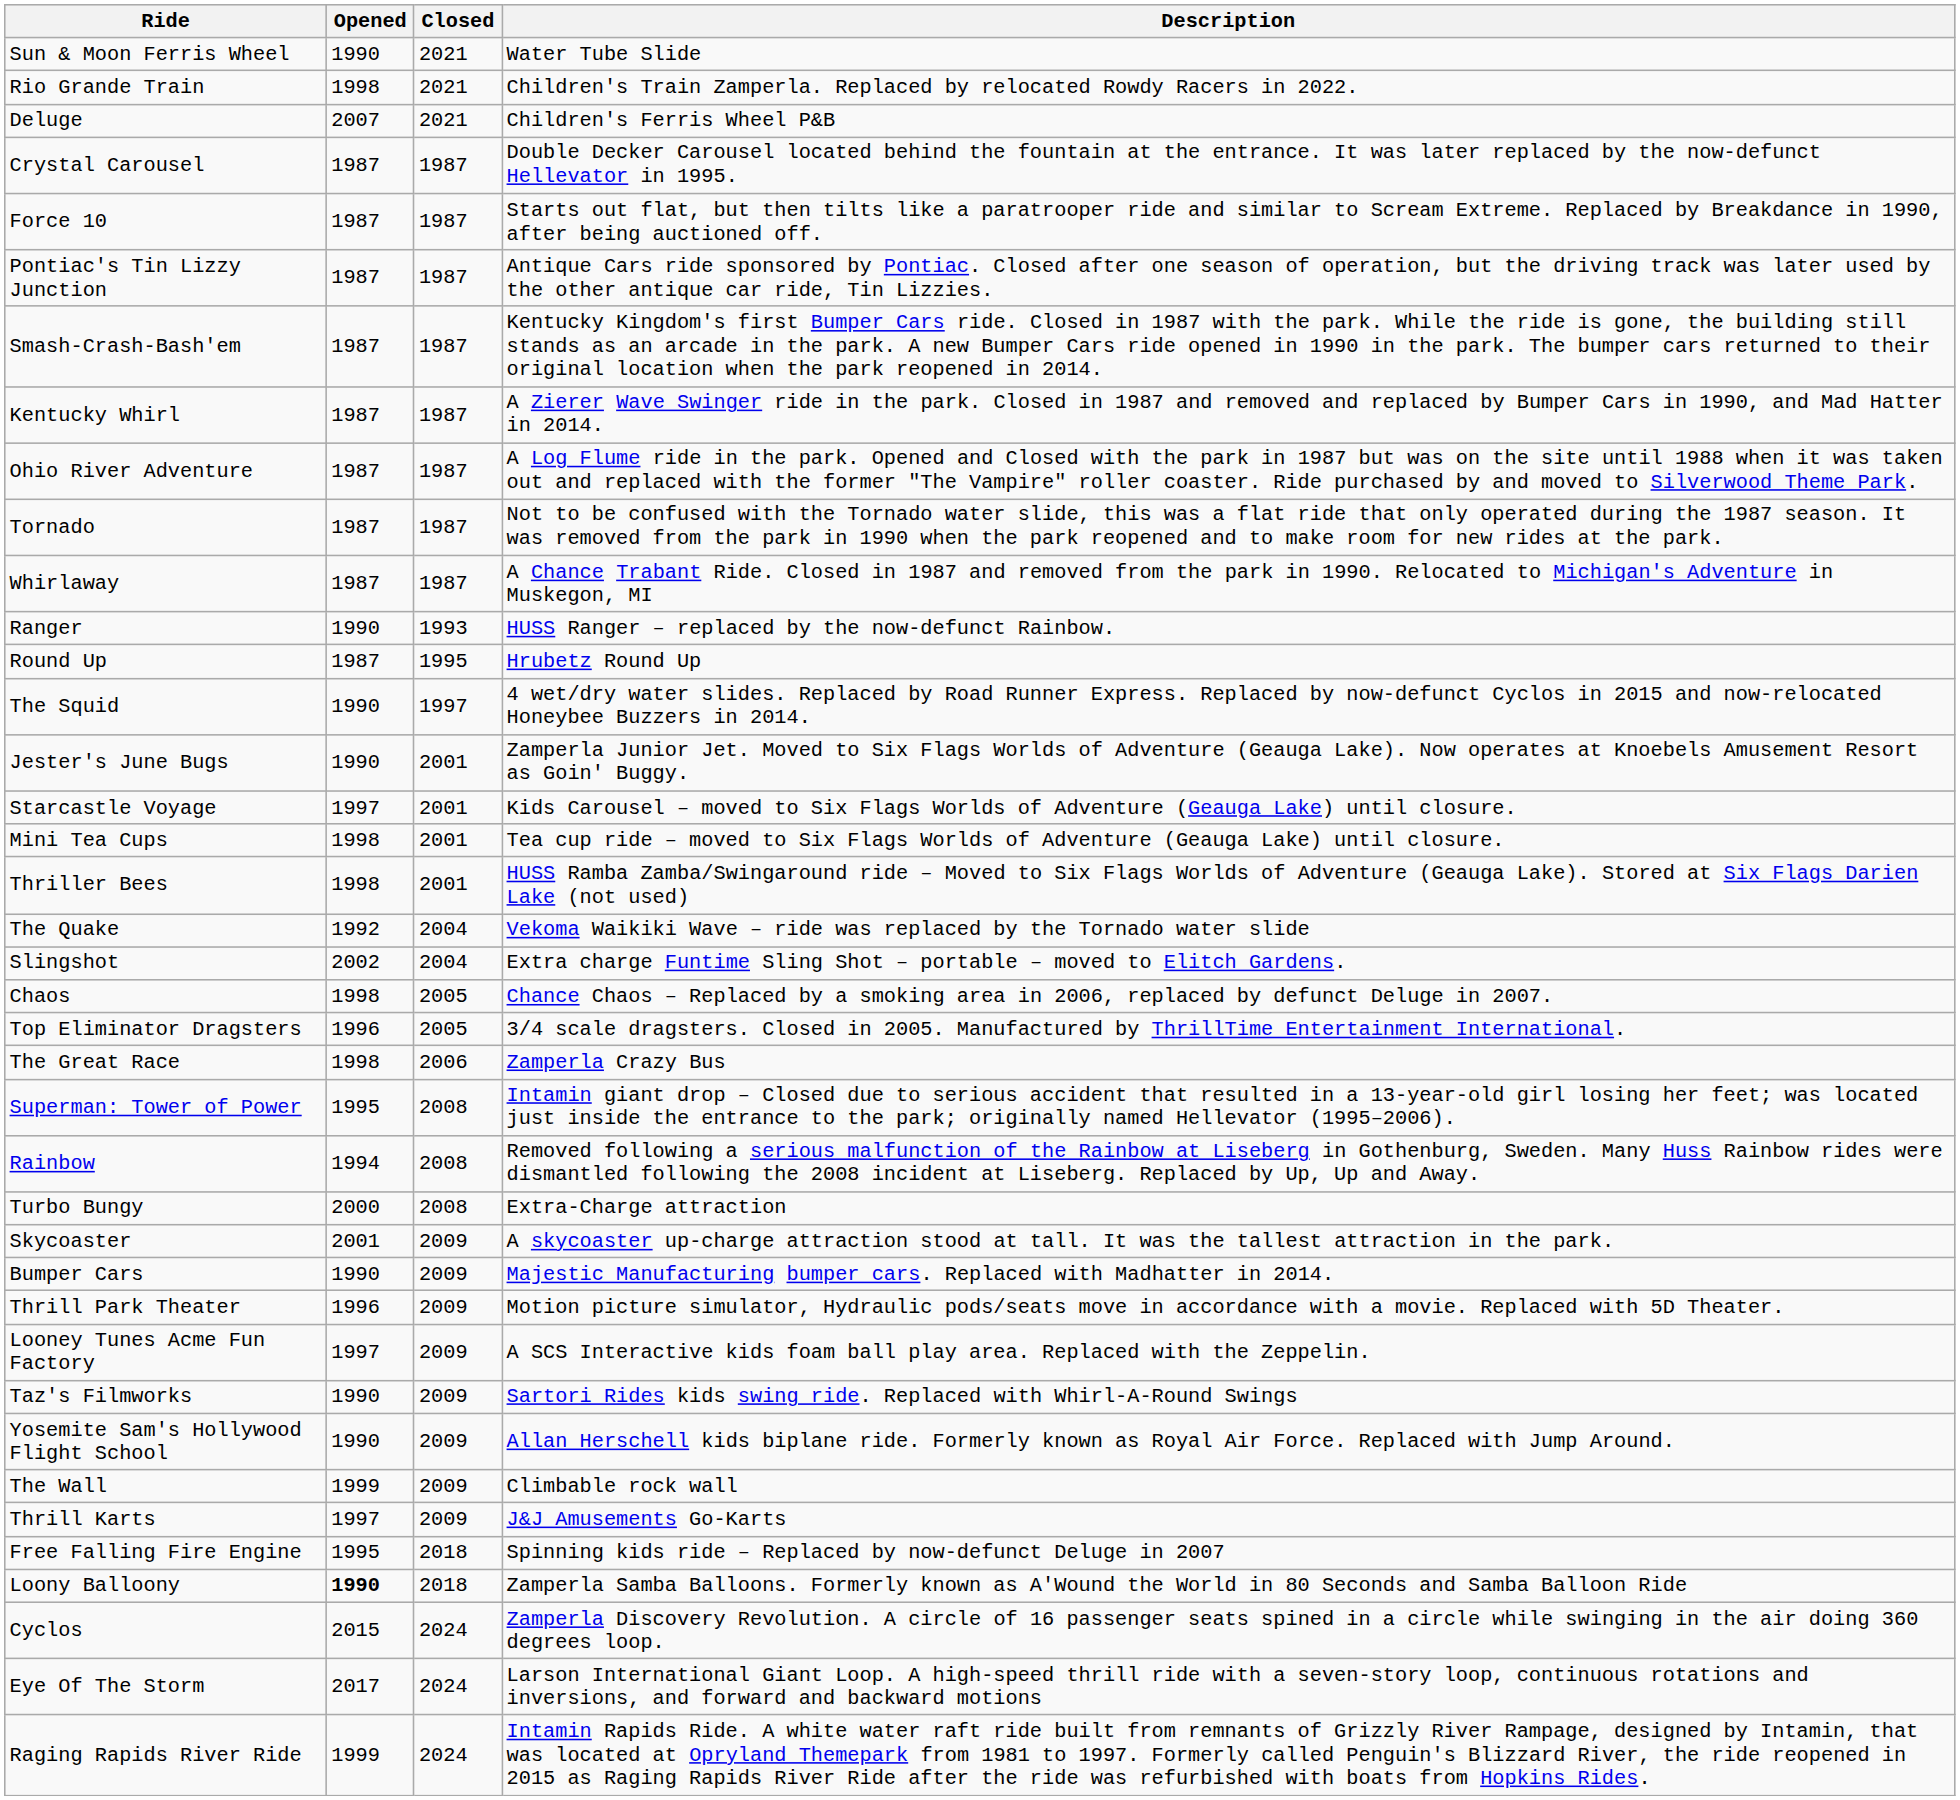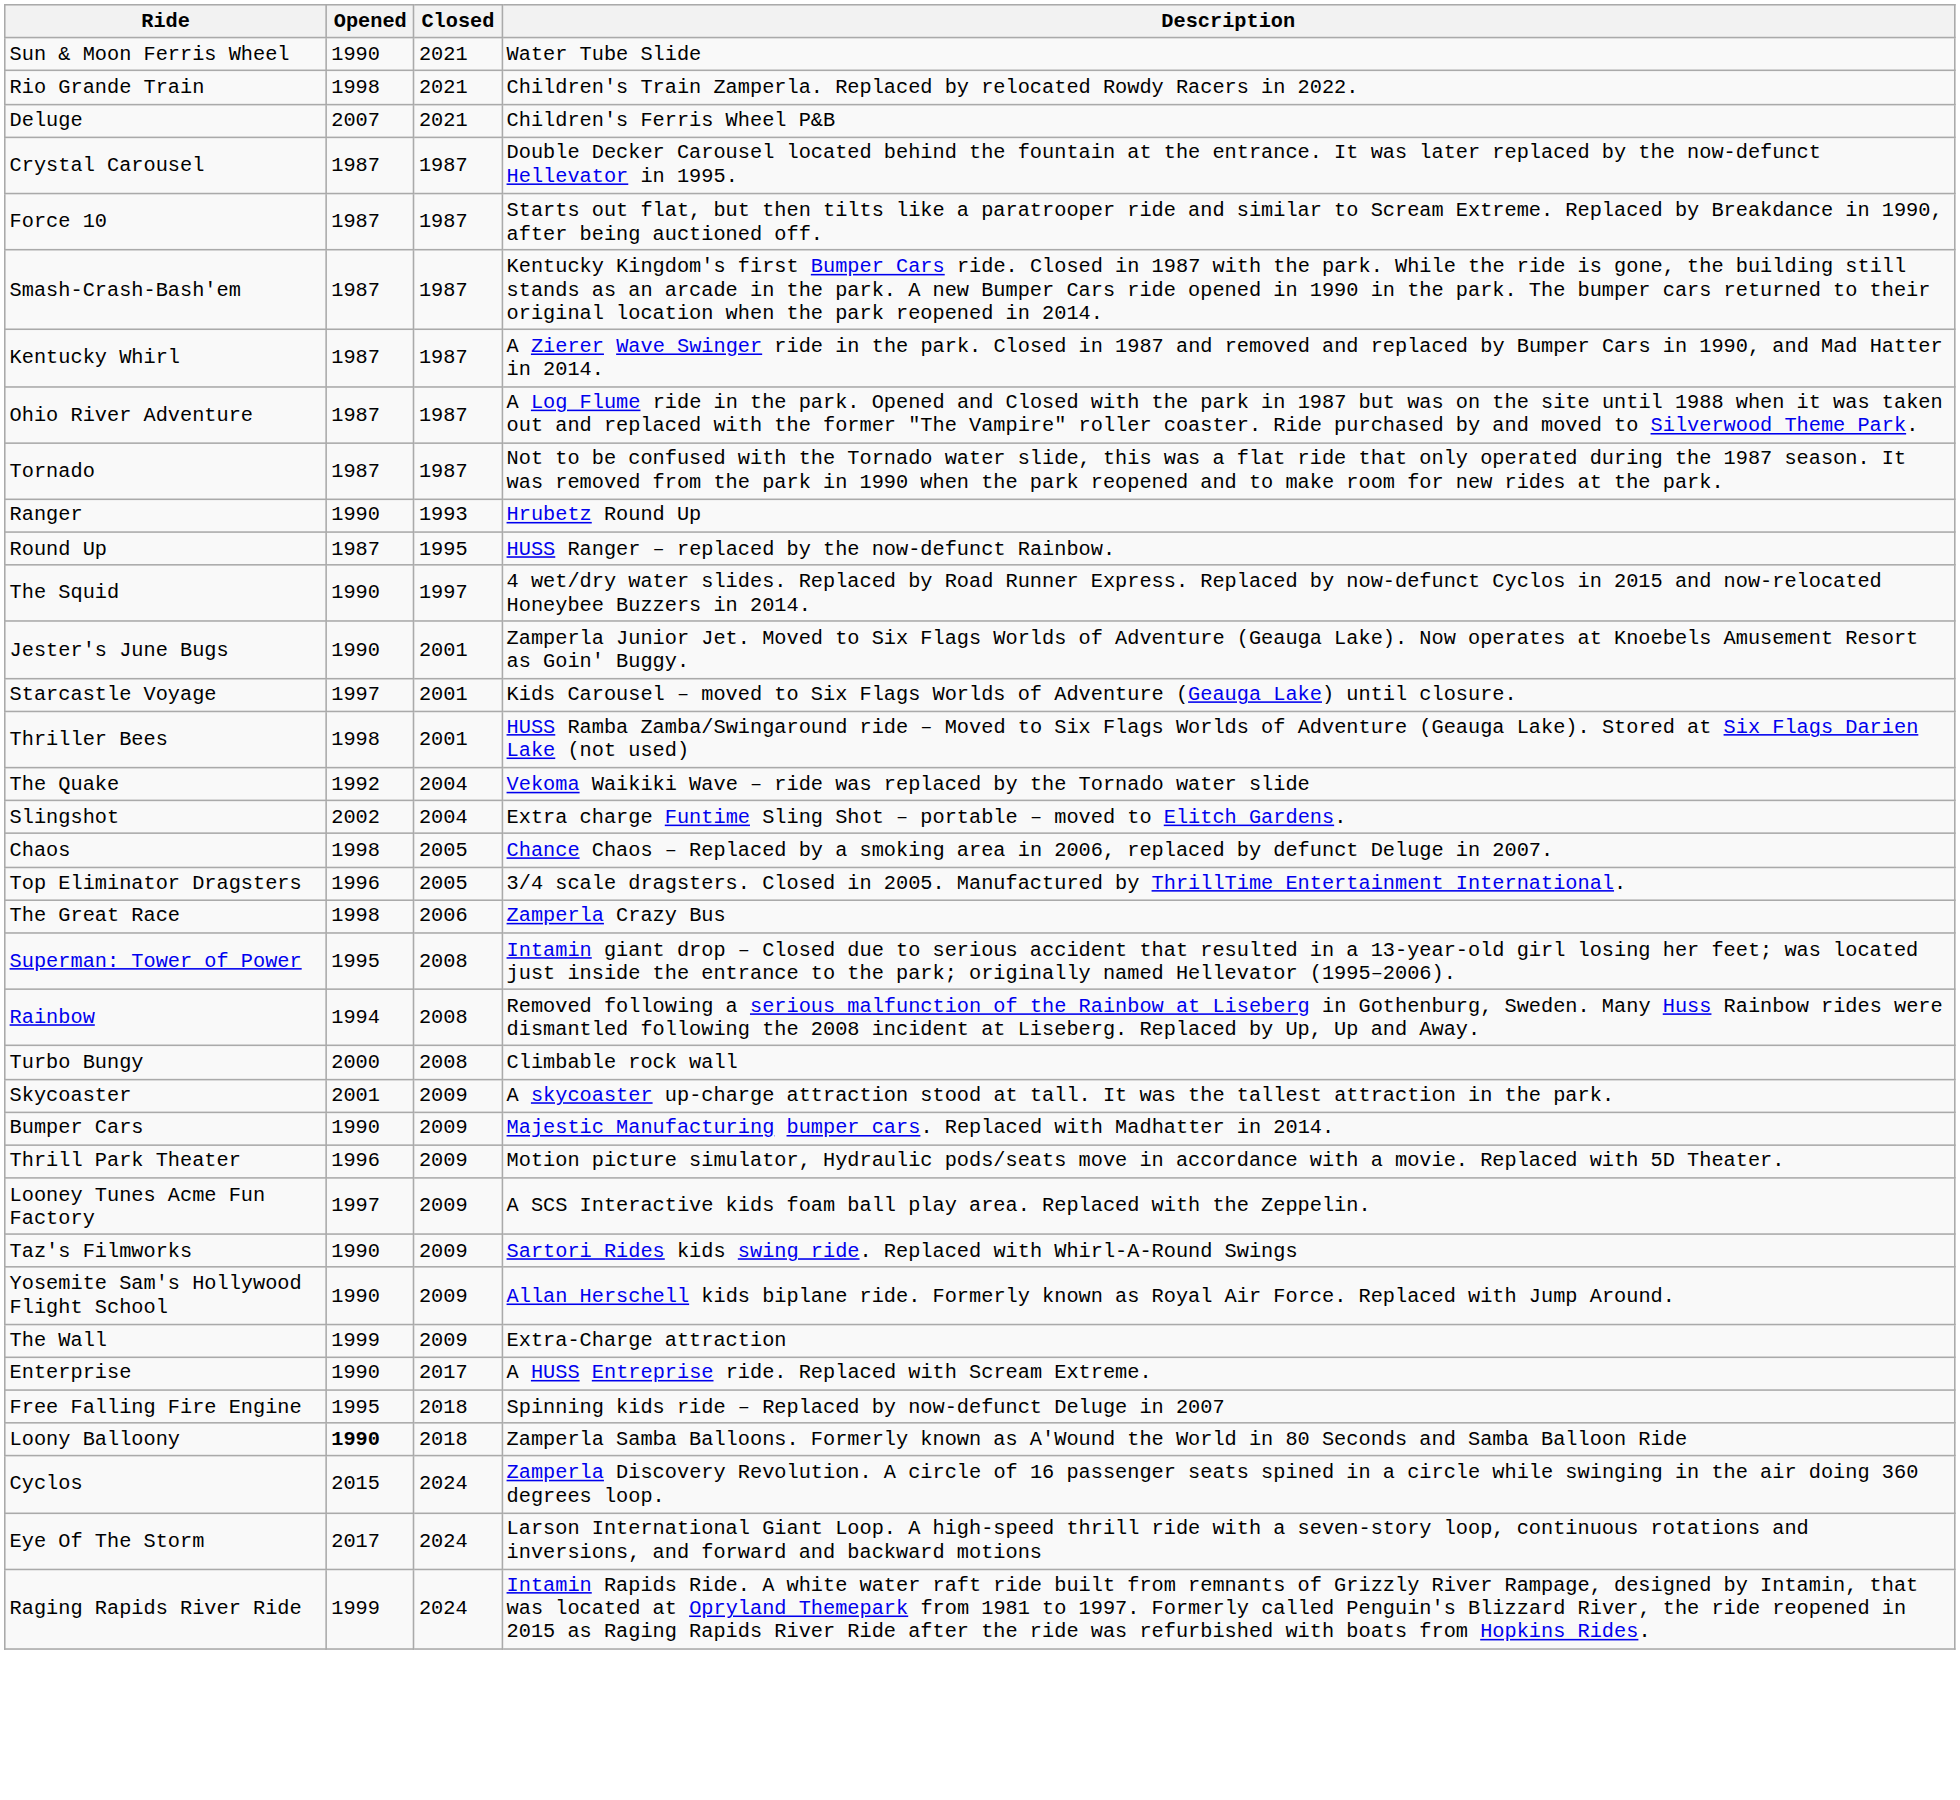 <table class="wikitable sortable">
 <tr>
 <th style="width:200px">Ride</th>
 <th style="width:50px">Opened</th>
 <th style="width:50px">Closed</th>
 <th>Description</th>
 </tr>
 <tr>
 <td>Sun & Moon Ferris Wheel</td>
 <td>1990</td>
 <td>2021</td>
 <td>Water Tube Slide</td>
 </tr>
 <tr>
 <td>Rio Grande Train</td>
 <td>1998</td>
 <td>2021</td>
 <td>Children's Train Zamperla. Replaced by relocated Rowdy Racers in 2022.</td>
 </tr>
 <tr>
 <td>Deluge</td>
 <td>2007</td>
 <td>2021</td>
 <td>Children's Ferris Wheel P&B</td>
 </tr>
 <tr>
 <td>Crystal Carousel</td>
 <td>1987</td>
 <td>1987</td>
 <td>Double Decker Carousel located behind the fountain at the entrance. It was later replaced by the now-defunct <a href='#'>Hellevator</a> in 1995.</td>
 </tr>
 <tr>
 <td>Force 10</td>
 <td>1987</td>
 <td>1987</td>
 <td>Starts out flat, but then tilts like a paratrooper ride and similar to Scream Extreme. Replaced by Breakdance in 1990, after being auctioned off.</td>
 </tr>
 <tr>
-<td>Pontiac's Tin Lizzy Junction</td>
-<td>1987</td>
-<td>1987</td>
-<td>Antique Cars ride sponsored by <a href='#'>Pontiac</a>. Closed after one season of operation, but the driving track was later used by the other antique car ride, Tin Lizzies.</td>
-</tr>
-<tr>
 <td>Smash-Crash-Bash'em</td>
 <td>1987</td>
 <td>1987</td>
 <td>Kentucky Kingdom's first <a href='#'>Bumper Cars</a> ride. Closed in 1987 with the park. While the ride is gone, the building still stands as an arcade in the park. A new Bumper Cars ride opened in 1990 in the park. The bumper cars returned to their original location when the park reopened in 2014.</td>
 </tr>
 <tr>
 <td>Kentucky Whirl</td>
 <td>1987</td>
 <td>1987</td>
 <td>A <a href='#'>Zierer</a> <a href='#'>Wave Swinger</a> ride in the park. Closed in 1987 and removed and replaced by Bumper Cars in 1990, and Mad Hatter in 2014.</td>
 </tr>
 <tr>
 <td>Ohio River Adventure</td>
 <td>1987</td>
 <td>1987</td>
 <td>A <a href='#'>Log Flume</a> ride in the park. Opened and Closed with the park in 1987 but was on the site until 1988 when it was taken out and replaced with the former "The Vampire" roller coaster. Ride purchased by and moved to <a href='#'>Silverwood Theme Park</a>.</td>
 </tr>
 <tr>
 <td>Tornado</td>
 <td>1987</td>
 <td>1987</td>
 <td>Not to be confused with the Tornado water slide, this was a flat ride that only operated during the 1987 season. It was removed from the park in 1990 when the park reopened and to make room for new rides at the park.</td>
 </tr>
 <tr>
-<td>Whirlaway</td>
-<td>1987</td>
-<td>1987</td>
-<td>A <a href='#'>Chance</a> <a href='#'>Trabant</a> Ride. Closed in 1987 and removed from the park in 1990. Relocated to <a href='#'>Michigan's Adventure</a> in Muskegon, MI</td>
-</tr>
-<tr>
 <td>Ranger</td>
 <td>1990</td>
 <td>1993</td>
-<td><a href='#'>HUSS</a> Ranger – replaced by the now-defunct Rainbow.</td>
+<td><a href='#'>Hrubetz</a> Round Up</td>
 </tr>
 <tr>
 <td>Round Up</td>
 <td>1987</td>
 <td>1995</td>
-<td><a href='#'>Hrubetz</a> Round Up</td>
+<td><a href='#'>HUSS</a> Ranger – replaced by the now-defunct Rainbow.</td>
 </tr>
 <tr>
 <td>The Squid</td>
 <td>1990</td>
 <td>1997</td>
 <td>4 wet/dry water slides. Replaced by Road Runner Express. Replaced by now-defunct Cyclos in 2015 and now-relocated Honeybee Buzzers in 2014.</td>
 </tr>
 <tr>
 <td>Jester's June Bugs</td>
 <td>1990</td>
 <td>2001</td>
 <td>Zamperla Junior Jet. Moved to Six Flags Worlds of Adventure (Geauga Lake). Now operates at Knoebels Amusement Resort as Goin' Buggy.</td>
 </tr>
 <tr>
 <td>Starcastle Voyage</td>
 <td>1997</td>
 <td>2001</td>
 <td>Kids Carousel – moved to Six Flags Worlds of Adventure (<a href='#'>Geauga Lake</a>) until closure.</td>
-</tr>
-<tr>
-<td>Mini Tea Cups</td>
-<td>1998</td>
-<td>2001</td>
-<td>Tea cup ride – moved to Six Flags Worlds of Adventure (Geauga Lake) until closure.</td>
 </tr>
 <tr>
 <td>Thriller Bees</td>
 <td>1998</td>
 <td>2001</td>
 <td><a href='#'>HUSS</a> Ramba Zamba/Swingaround ride – Moved to Six Flags Worlds of Adventure (Geauga Lake). Stored at <a href='#'>Six Flags Darien Lake</a> (not used)</td>
 </tr>
 <tr>
 <td>The Quake</td>
 <td>1992</td>
 <td>2004</td>
 <td><a href='#'>Vekoma</a> Waikiki Wave – ride was replaced by the Tornado water slide</td>
 </tr>
 <tr>
 <td>Slingshot</td>
 <td>2002</td>
 <td>2004</td>
 <td>Extra charge <a href='#'>Funtime</a> Sling Shot – portable – moved to <a href='#'>Elitch Gardens</a>.</td>
 </tr>
 <tr>
 <td>Chaos</td>
 <td>1998</td>
 <td>2005</td>
 <td><a href='#'>Chance</a> Chaos – Replaced by a smoking area in 2006, replaced by defunct Deluge in 2007.</td>
 </tr>
 <tr>
 <td>Top Eliminator Dragsters</td>
 <td>1996</td>
 <td>2005</td>
 <td>3/4 scale dragsters. Closed in 2005. Manufactured by <a href='#'>ThrillTime Entertainment International</a>.</td>
 </tr>
 <tr>
 <td>The Great Race</td>
 <td>1998</td>
 <td>2006</td>
 <td><a href='#'>Zamperla</a> Crazy Bus</td>
 </tr>
 <tr>
 <td><a href='#'>Superman: Tower of Power</a></td>
 <td>1995</td>
 <td>2008</td>
 <td><a href='#'>Intamin</a>  giant drop – Closed due to serious accident that resulted in a 13-year-old girl losing her feet; was located just inside the entrance to the park; originally named Hellevator (1995–2006).</td>
 </tr>
 <tr>
 <td><a href='#'>Rainbow</a></td>
 <td>1994</td>
 <td>2008</td>
 <td>Removed following a <a href='#'>serious malfunction of the Rainbow at Liseberg</a> in Gothenburg, Sweden. Many <a href='#'>Huss</a> Rainbow rides were dismantled following the 2008 incident at Liseberg. Replaced by Up, Up and Away.</td>
 </tr>
 <tr>
 <td>Turbo Bungy</td>
 <td>2000</td>
 <td>2008</td>
-<td>Extra-Charge attraction</td>
+<td>Climbable rock wall</td>
 </tr>
 <tr>
 <td>Skycoaster</td>
 <td>2001</td>
 <td>2009</td>
 <td>A <a href='#'>skycoaster</a> up-charge attraction stood at  tall. It was the tallest attraction in the park.</td>
 </tr>
 <tr>
 <td>Bumper Cars</td>
 <td>1990</td>
 <td>2009</td>
 <td><a href='#'>Majestic Manufacturing</a> <a href='#'>bumper cars</a>. Replaced with Madhatter in 2014.</td>
 </tr>
 <tr>
 <td>Thrill Park Theater</td>
 <td>1996</td>
 <td>2009</td>
 <td>Motion picture simulator, Hydraulic pods/seats move in accordance with a movie. Replaced with 5D Theater.</td>
 </tr>
 <tr>
 <td>Looney Tunes Acme Fun Factory</td>
 <td>1997</td>
 <td>2009</td>
 <td>A SCS Interactive kids foam ball play area. Replaced with the Zeppelin.</td>
 </tr>
 <tr>
 <td>Taz's Filmworks</td>
 <td>1990</td>
 <td>2009</td>
 <td><a href='#'>Sartori Rides</a> kids <a href='#'>swing ride</a>. Replaced with Whirl-A-Round Swings</td>
 </tr>
 <tr>
 <td>Yosemite Sam's Hollywood Flight School</td>
 <td>1990</td>
 <td>2009</td>
 <td><a href='#'>Allan Herschell</a> kids biplane ride. Formerly known as Royal Air Force. Replaced with Jump Around.</td>
 </tr>
 <tr>
 <td>The Wall</td>
 <td>1999</td>
 <td>2009</td>
-<td>Climbable rock wall</td>
+<td>Extra-Charge attraction</td>
 </tr>
 <tr>
-<td>Thrill Karts</td>
-<td>1997</td>
-<td>2009</td>
-<td><a href='#'>J&J Amusements</a> Go-Karts</td>
+<td>Enterprise</td>
+<td>1990</td>
+<td>2017</td>
+<td>A <a href='#'>HUSS</a> <a href='#'>Entreprise</a> ride. Replaced with Scream Extreme.</td>
 </tr>
 <tr>
 <td>Free Falling Fire Engine</td>
 <td>1995</td>
 <td>2018</td>
 <td>Spinning kids ride – Replaced by now-defunct Deluge in 2007</td>
 </tr>
 <tr>
 <td>Loony Balloony</td>
 <td><strong>1990</strong></td>
 <td>2018</td>
 <td>Zamperla Samba Balloons. Formerly known as A'Wound the World in 80 Seconds and Samba Balloon Ride</td>
 </tr>
 <tr>
 <td>Cyclos</td>
 <td>2015</td>
 <td>2024</td>
 <td><a href='#'>Zamperla</a> Discovery Revolution. A circle of 16 passenger seats spined in a circle while swinging in the air doing 360 degrees loop.</td>
 </tr>
 <tr>
 <td>Eye Of The Storm</td>
 <td>2017</td>
 <td>2024</td>
 <td>Larson International Giant Loop. A high-speed thrill ride with a seven-story loop, continuous rotations and inversions, and forward and backward motions</td>
 </tr>
 <tr>
 <td>Raging Rapids River Ride</td>
 <td>1999</td>
 <td>2024</td>
 <td><a href='#'>Intamin</a> Rapids Ride. A white water raft ride built from remnants of Grizzly River Rampage, designed by Intamin, that was located at <a href='#'>Opryland Themepark</a> from 1981 to 1997. Formerly called Penguin's Blizzard River, the ride reopened in 2015 as Raging Rapids River Ride after the ride was refurbished with boats from <a href='#'>Hopkins Rides</a>.</td>
 </tr>
 </table>
